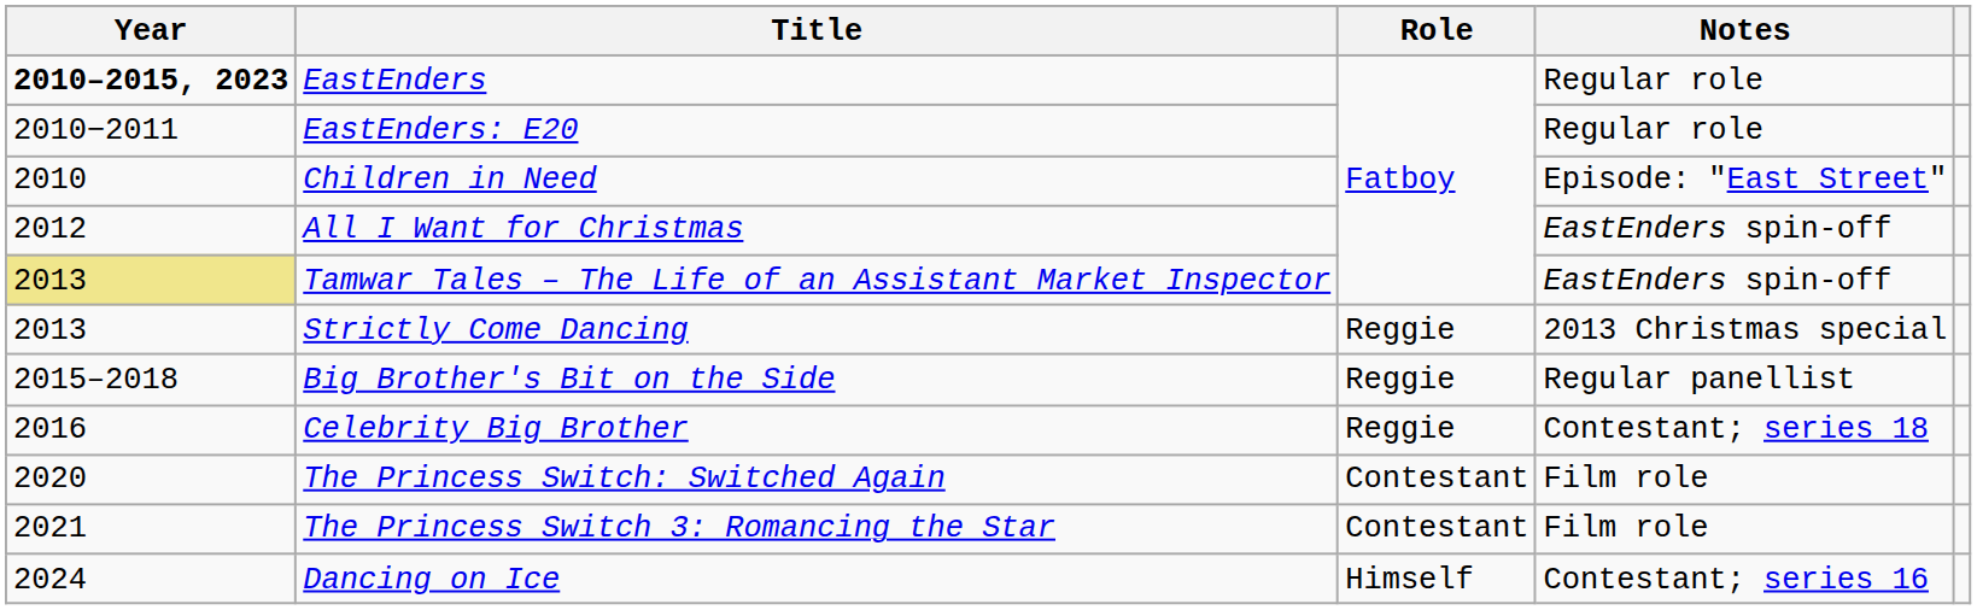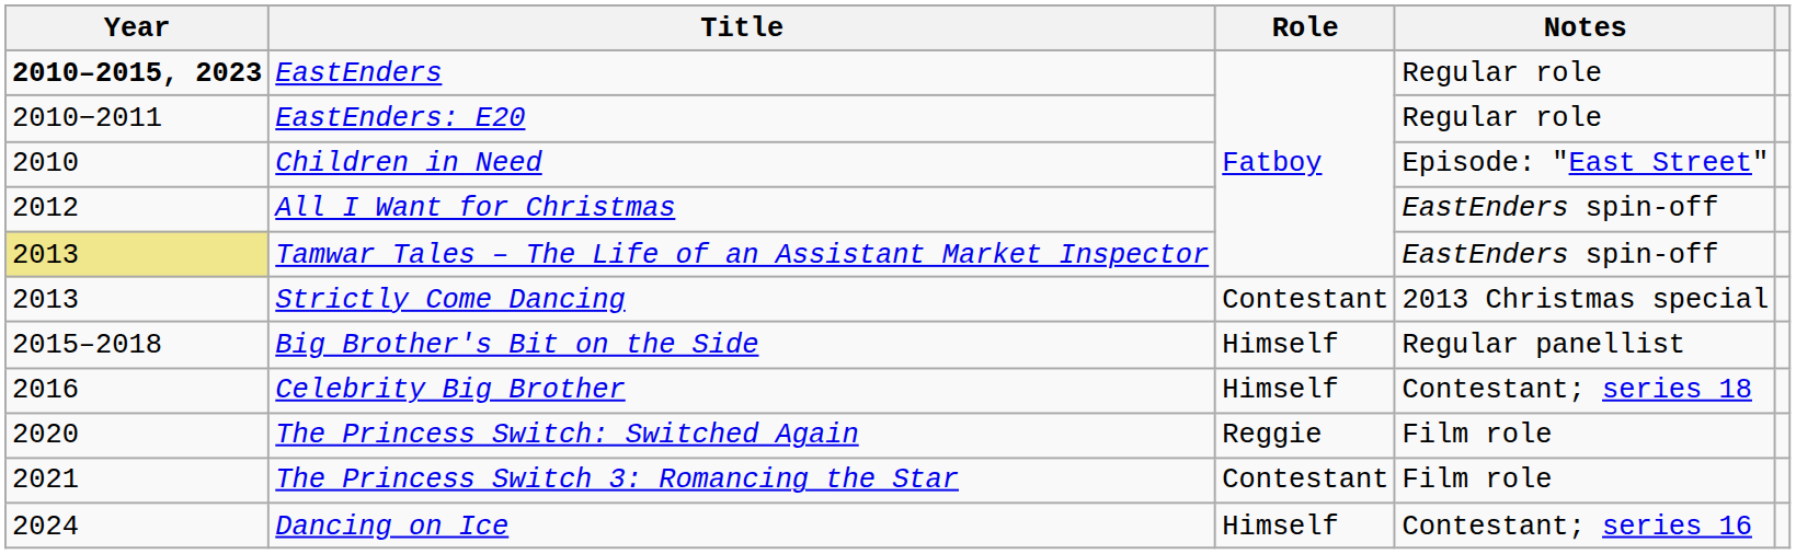 <table class="wikitable">
 <tr>
 <th>Year</th>
 <th>Title</th>
 <th>Role</th>
 <th>Notes</th>
 <th class="unsortable"></th>
 </tr>
 <tr>
 <td><strong>2010–2015, 2023</strong></td>
 <td><em><a href='#'>EastEnders</a></em></td>
 <td rowspan="5"><a href='#'>Fatboy</a></td>
 <td>Regular role</td>
 <td align="center"></td>
 </tr>
 <tr>
 <td>2010−2011</td>
 <td><em><a href='#'>EastEnders: E20</a></em></td>
 <td>Regular role</td>
 <td align="center"></td>
 </tr>
 <tr>
 <td>2010</td>
 <td><em><a href='#'>Children in Need</a></em></td>
 <td>Episode: "<a href='#'>East Street</a>"</td>
 <td align="center"></td>
 </tr>
 <tr>
 <td>2012</td>
 <td><em><a href='#'>All I Want for Christmas</a></em></td>
 <td><em>EastEnders</em> spin-off</td>
 <td align="center"></td>
 </tr>
 <tr>
 <td style="background: khaki;">2013</td>
 <td><em><a href='#'>Tamwar Tales – The Life of an Assistant Market Inspector</a></em></td>
 <td><em>EastEnders</em> spin-off</td>
 <td align="center"></td>
 </tr>
 <tr>
 <td>2013</td>
 <td><em><a href='#'>Strictly Come Dancing</a></em></td>
-<td>Reggie</td>
+<td>Contestant</td>
 <td>2013 Christmas special</td>
 <td align="center"></td>
 </tr>
 <tr>
 <td>2015–2018</td>
 <td><em><a href='#'>Big Brother's Bit on the Side</a></em></td>
-<td>Reggie</td>
+<td>Himself</td>
 <td>Regular panellist</td>
 <td align="center"></td>
 </tr>
 <tr>
 <td>2016</td>
 <td><em><a href='#'>Celebrity Big Brother</a></em></td>
-<td>Reggie</td>
+<td>Himself</td>
 <td>Contestant; <a href='#'>series 18</a></td>
 <td align="center"></td>
 </tr>
 <tr>
 <td>2020</td>
 <td><em><a href='#'>The Princess Switch: Switched Again</a></em></td>
-<td>Contestant</td>
+<td>Reggie</td>
 <td>Film role</td>
 <td align="center"></td>
 </tr>
 <tr>
 <td>2021</td>
 <td><em><a href='#'>The Princess Switch 3: Romancing the Star</a></em></td>
 <td>Contestant</td>
 <td>Film role</td>
 <td align="center"></td>
 </tr>
 <tr>
 <td>2024</td>
 <td><em><a href='#'>Dancing on Ice</a></em></td>
 <td>Himself</td>
 <td>Contestant; <a href='#'>series 16</a></td>
 <td align="center"></td>
 </tr>
 </table>
